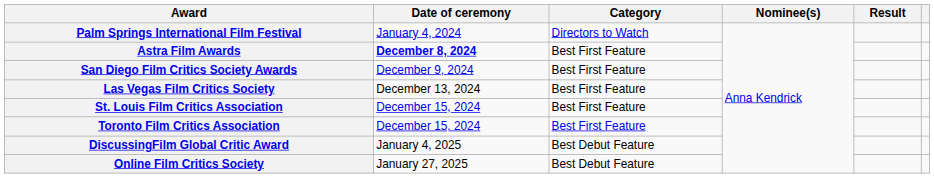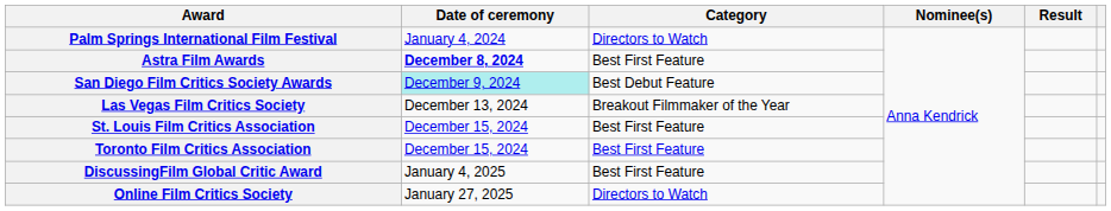 <table class="wikitable sortable plainrowheaders" style="width: 99%">
 <tr>
 <th scope="col">Award</th>
 <th scope="col">Date of ceremony</th>
 <th scope="col">Category</th>
 <th scope="col">Nominee(s)</th>
 <th>Result</th>
 <th class="unsortable" scope="col"></th>
 </tr>
 <tr>
 <th scope="row"><a href='#'>Palm Springs International Film Festival</a></th>
 <td><a href='#'>January 4, 2024</a></td>
 <td><a href='#'>Directors to Watch</a></td>
 <td rowspan="8"><a href='#'>Anna Kendrick</a></td>
 <td></td>
 <td align="center"></td>
 </tr>
 <tr>
 <th scope="row"><a href='#'>Astra Film Awards</a></th>
 <td><strong><a href='#'>December 8, 2024</a></strong></td>
 <td>Best First Feature</td>
 <td></td>
 <td align="center"></td>
 </tr>
 <tr>
 <th scope="row"><a href='#'>San Diego Film Critics Society Awards</a></th>
-<td><a href='#'>December 9, 2024</a></td>
-<td>Best First Feature</td>
+<td style="background: paleturquoise;"><a href='#'>December 9, 2024</a></td>
+<td>Best Debut Feature</td>
 <td></td>
 <td align="center"></td>
 </tr>
 <tr>
 <th scope="row"><a href='#'>Las Vegas Film Critics Society</a></th>
 <td>December 13, 2024</td>
-<td>Best First Feature</td>
+<td>Breakout Filmmaker of the Year</td>
 <td></td>
 <td align="center"></td>
 </tr>
 <tr>
 <th scope="row"><a href='#'>St. Louis Film Critics Association</a></th>
 <td><a href='#'>December 15, 2024</a></td>
 <td>Best First Feature</td>
 <td></td>
 <td align="center"></td>
 </tr>
 <tr>
 <th scope="row"><a href='#'>Toronto Film Critics Association</a></th>
 <td><a href='#'>December 15, 2024</a></td>
 <td><a href='#'>Best First Feature</a></td>
 <td></td>
 <td align="center"></td>
 </tr>
 <tr>
 <th scope="row"><a href='#'>DiscussingFilm Global Critic Award</a></th>
 <td>January 4, 2025</td>
-<td>Best Debut Feature</td>
+<td>Best First Feature</td>
 <td></td>
 <td align="center"></td>
 </tr>
 <tr>
 <th scope="row"><a href='#'>Online Film Critics Society</a></th>
 <td>January 27, 2025</td>
-<td>Best Debut Feature</td>
+<td><a href='#'>Directors to Watch</a></td>
 <td></td>
 <td align="center"></td>
 </tr>
 </table>
